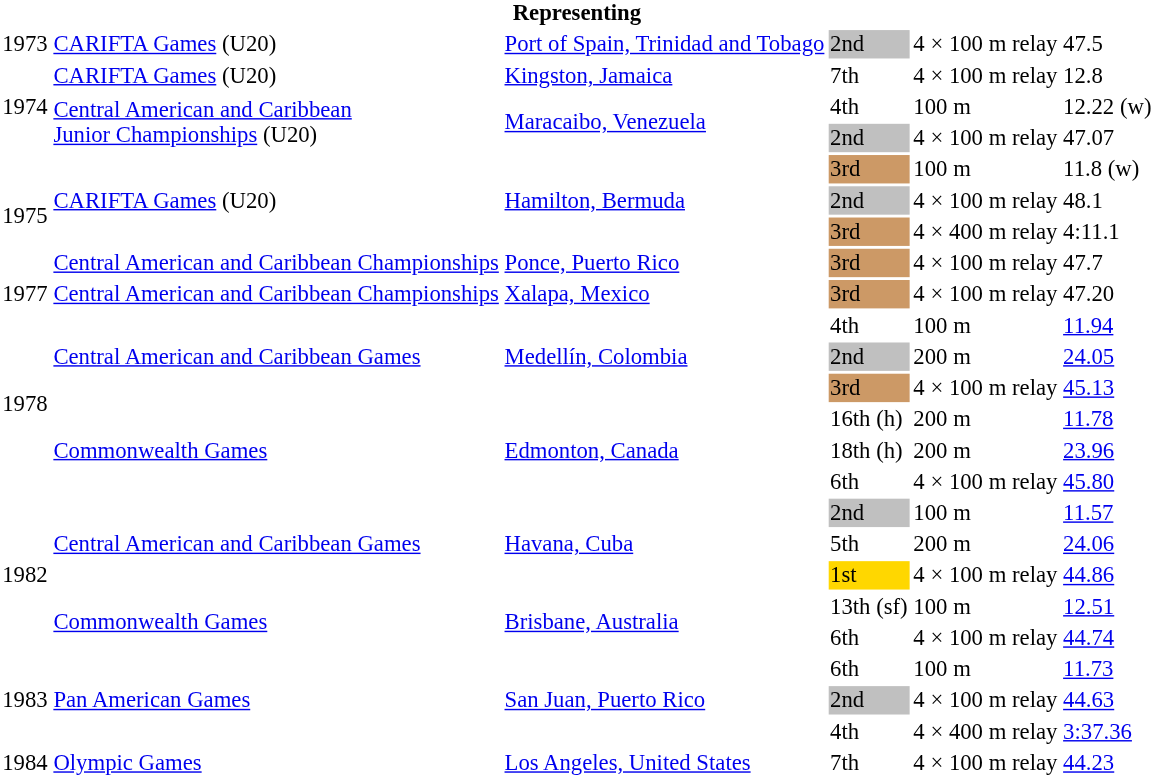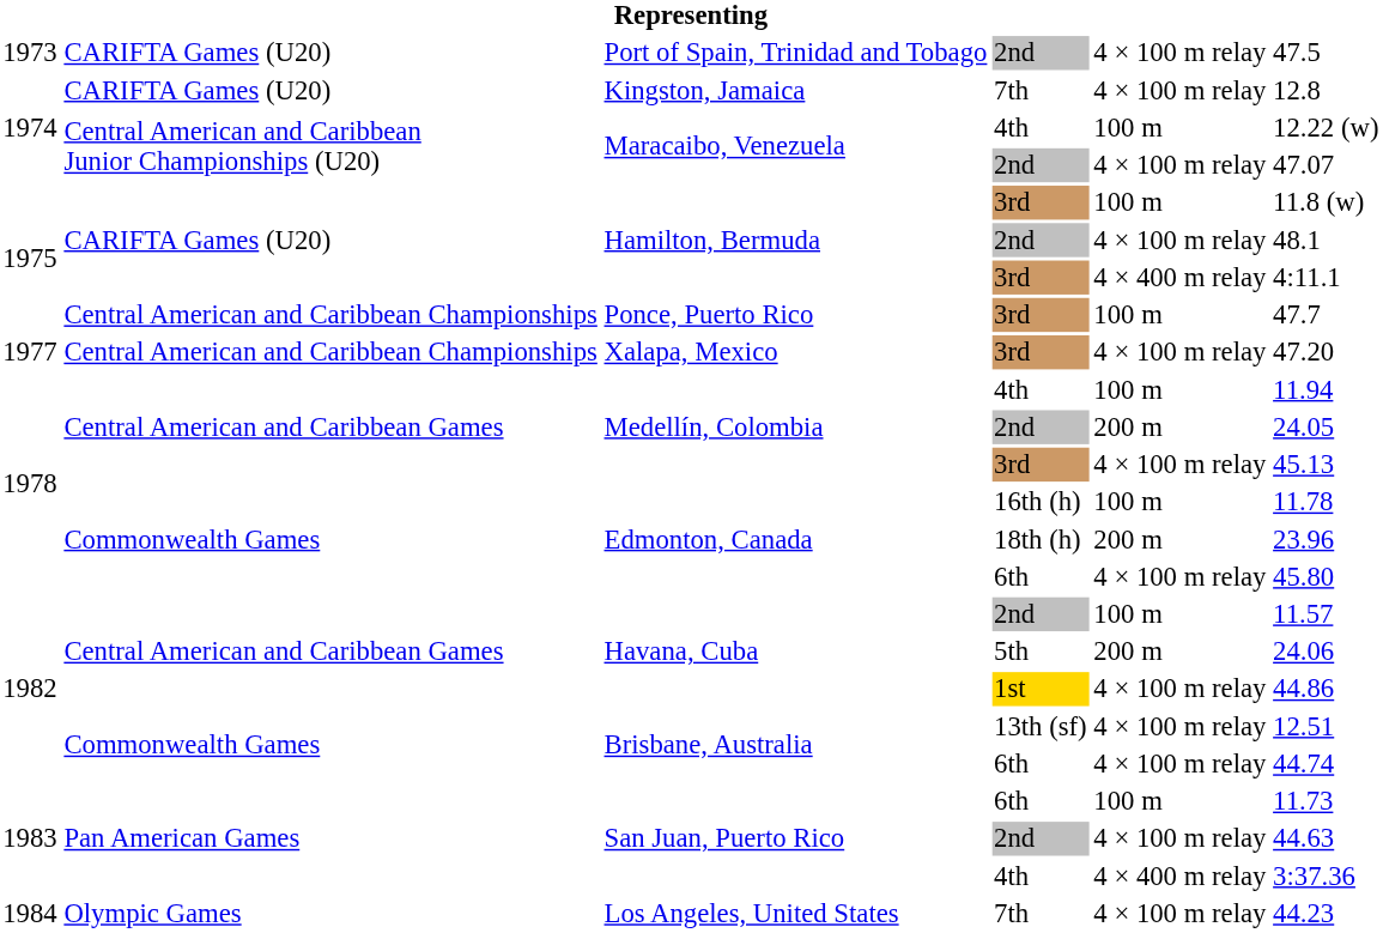 <table>
 <tr>
 <th colspan="6">Representing </th>
 </tr>
 <tr>
 <td>1973</td>
 <td><a href='#'>CARIFTA Games</a> (U20)</td>
 <td><a href='#'>Port of Spain, Trinidad and Tobago</a></td>
 <td bgcolor=silver>2nd</td>
 <td>4 × 100 m relay</td>
 <td>47.5</td>
 </tr>
 <tr>
 <td rowspan=3>1974</td>
 <td><a href='#'>CARIFTA Games</a> (U20)</td>
 <td><a href='#'>Kingston, Jamaica</a></td>
 <td>7th</td>
 <td>4 × 100 m relay</td>
 <td>12.8</td>
 </tr>
 <tr>
 <td rowspan=2><a href='#'>Central American and Caribbean<br>Junior Championships</a> (U20)</td>
 <td rowspan=2><a href='#'>Maracaibo, Venezuela</a></td>
 <td>4th</td>
 <td>100 m</td>
 <td>12.22 (w)</td>
 </tr>
 <tr>
 <td bgcolor=silver>2nd</td>
 <td>4 × 100 m relay</td>
 <td>47.07</td>
 </tr>
 <tr>
 <td rowspan=4>1975</td>
 <td rowspan=3><a href='#'>CARIFTA Games</a> (U20)</td>
 <td rowspan=3><a href='#'>Hamilton, Bermuda</a></td>
 <td bgcolor=cc9966>3rd</td>
 <td>100 m</td>
 <td>11.8 (w)</td>
 </tr>
 <tr>
 <td bgcolor=silver>2nd</td>
 <td>4 × 100 m relay</td>
 <td>48.1</td>
 </tr>
 <tr>
 <td bgcolor=cc9966>3rd</td>
 <td>4 × 400 m relay</td>
 <td>4:11.1</td>
 </tr>
 <tr>
 <td><a href='#'>Central American and Caribbean Championships</a></td>
 <td><a href='#'>Ponce, Puerto Rico</a></td>
 <td bgcolor=cc9966>3rd</td>
-<td>4 × 100 m relay</td>
+<td>100 m</td>
 <td>47.7</td>
 </tr>
 <tr>
 <td>1977</td>
 <td><a href='#'>Central American and Caribbean Championships</a></td>
 <td><a href='#'>Xalapa, Mexico</a></td>
 <td bgcolor=cc9966>3rd</td>
 <td>4 × 100 m relay</td>
 <td>47.20</td>
 </tr>
 <tr>
 <td rowspan=6>1978</td>
 <td rowspan=3><a href='#'>Central American and Caribbean Games</a></td>
 <td rowspan=3><a href='#'>Medellín, Colombia</a></td>
 <td>4th</td>
 <td>100 m</td>
 <td><a href='#'>11.94</a></td>
 </tr>
 <tr>
 <td bgcolor=silver>2nd</td>
 <td>200 m</td>
 <td><a href='#'>24.05</a></td>
 </tr>
 <tr>
 <td bgcolor=cc9966>3rd</td>
 <td>4 × 100 m relay</td>
 <td><a href='#'>45.13</a></td>
 </tr>
 <tr>
 <td rowspan=3><a href='#'>Commonwealth Games</a></td>
 <td rowspan=3><a href='#'>Edmonton, Canada</a></td>
 <td>16th (h)</td>
-<td>200 m</td>
+<td>100 m</td>
 <td><a href='#'>11.78</a></td>
 </tr>
 <tr>
 <td>18th (h)</td>
 <td>200 m</td>
 <td><a href='#'>23.96</a></td>
 </tr>
 <tr>
 <td>6th</td>
 <td>4 × 100 m relay</td>
 <td><a href='#'>45.80</a></td>
 </tr>
 <tr>
 <td rowspan=5>1982</td>
 <td rowspan=3><a href='#'>Central American and Caribbean Games</a></td>
 <td rowspan=3><a href='#'>Havana, Cuba</a></td>
 <td bgcolor=silver>2nd</td>
 <td>100 m</td>
 <td><a href='#'>11.57</a></td>
 </tr>
 <tr>
 <td>5th</td>
 <td>200 m</td>
 <td><a href='#'>24.06</a></td>
 </tr>
 <tr>
 <td bgcolor=gold>1st</td>
 <td>4 × 100 m relay</td>
 <td><a href='#'>44.86</a></td>
 </tr>
 <tr>
 <td rowspan=2><a href='#'>Commonwealth Games</a></td>
 <td rowspan=2><a href='#'>Brisbane, Australia</a></td>
 <td>13th (sf)</td>
-<td>100 m</td>
+<td>4 × 100 m relay</td>
 <td><a href='#'>12.51</a></td>
 </tr>
 <tr>
 <td>6th</td>
 <td>4 × 100 m relay</td>
 <td><a href='#'>44.74</a></td>
 </tr>
 <tr>
 <td rowspan=3>1983</td>
 <td rowspan=3><a href='#'>Pan American Games</a></td>
 <td rowspan=3><a href='#'>San Juan, Puerto Rico</a></td>
 <td>6th</td>
 <td>100 m</td>
 <td><a href='#'>11.73</a></td>
 </tr>
 <tr>
 <td bgcolor=silver>2nd</td>
 <td>4 × 100 m relay</td>
 <td><a href='#'>44.63</a></td>
 </tr>
 <tr>
 <td>4th</td>
 <td>4 × 400 m relay</td>
 <td><a href='#'>3:37.36</a></td>
 </tr>
 <tr>
 <td>1984</td>
 <td><a href='#'>Olympic Games</a></td>
 <td><a href='#'>Los Angeles, United States</a></td>
 <td>7th</td>
 <td>4 × 100 m relay</td>
 <td><a href='#'>44.23</a></td>
 </tr>
 </table>
